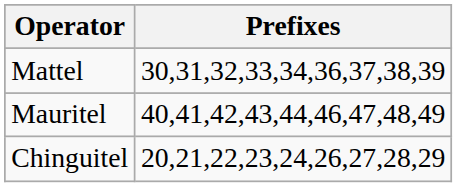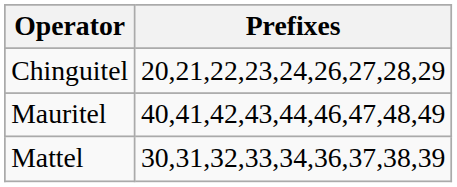 <table class="wikitable">
 <tr>
 <th>Operator</th>
 <th>Prefixes</th>
 </tr>
 <tr>
-<td>Mattel</td>
-<td>30,31,32,33,34,36,37,38,39</td>
+<td>Chinguitel</td>
+<td>20,21,22,23,24,26,27,28,29</td>
 </tr>
 <tr>
 <td>Mauritel</td>
 <td>40,41,42,43,44,46,47,48,49</td>
 </tr>
 <tr>
-<td>Chinguitel</td>
-<td>20,21,22,23,24,26,27,28,29</td>
+<td>Mattel</td>
+<td>30,31,32,33,34,36,37,38,39</td>
 </tr>
 </table>
